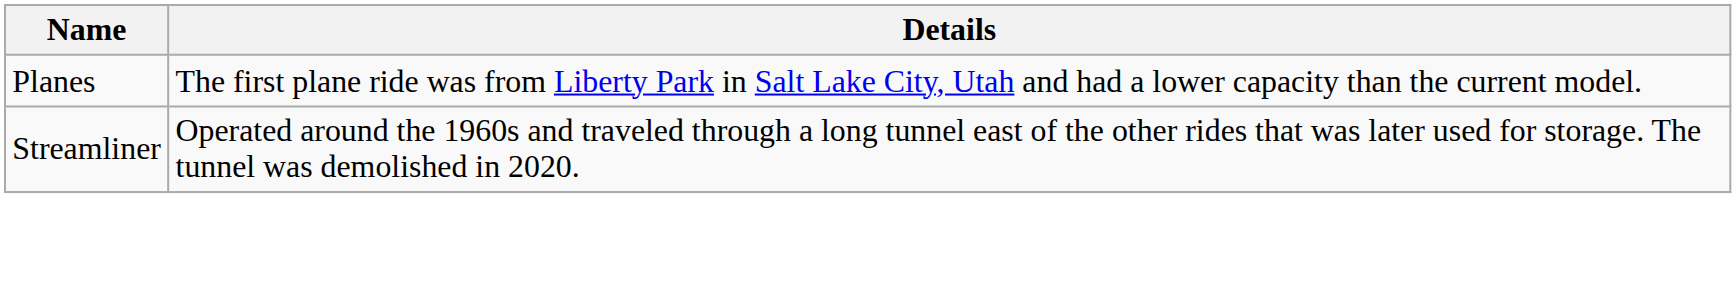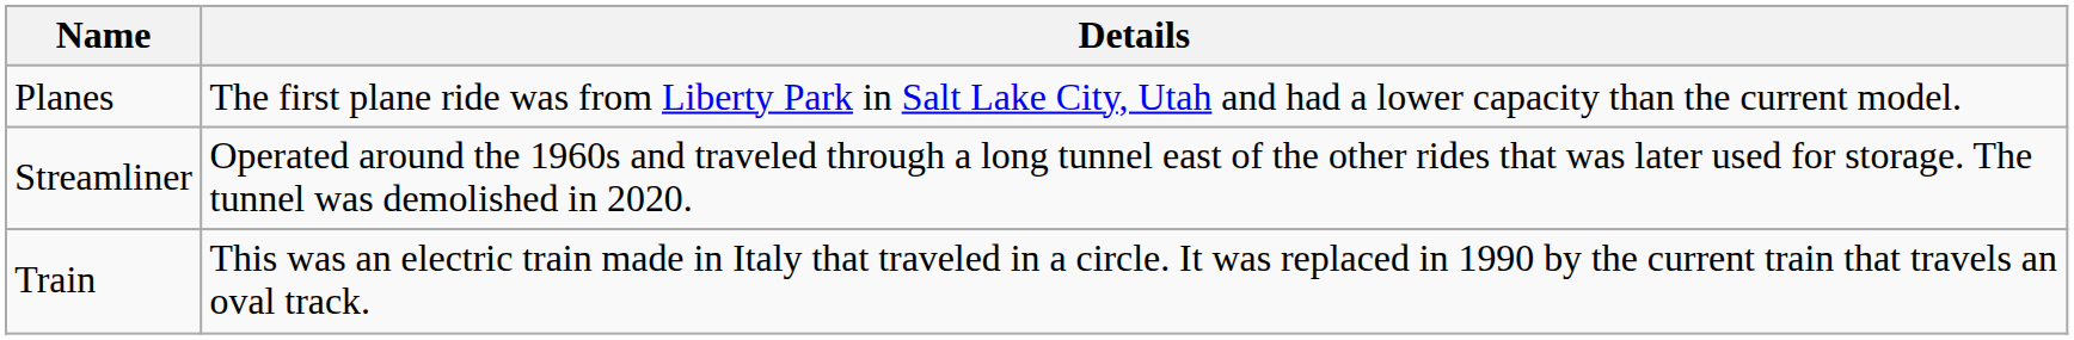 <table class="wikitable">
 <tr>
 <th>Name</th>
 <th>Details</th>
 </tr>
 <tr>
 <td>Planes</td>
 <td>The first plane ride was from <a href='#'>Liberty Park</a> in <a href='#'>Salt Lake City, Utah</a> and had a lower capacity than the current model.</td>
 </tr>
 <tr>
 <td>Streamliner</td>
 <td>Operated around the 1960s and traveled through a long tunnel east of the other rides that was later used for storage. The tunnel was demolished in 2020.</td>
 </tr>
+<tr>
+<td>Train</td>
+<td>This was an electric train made in Italy that traveled in a circle. It was replaced in 1990 by the current train that travels an oval track.</td>
+</tr>
 </table>
